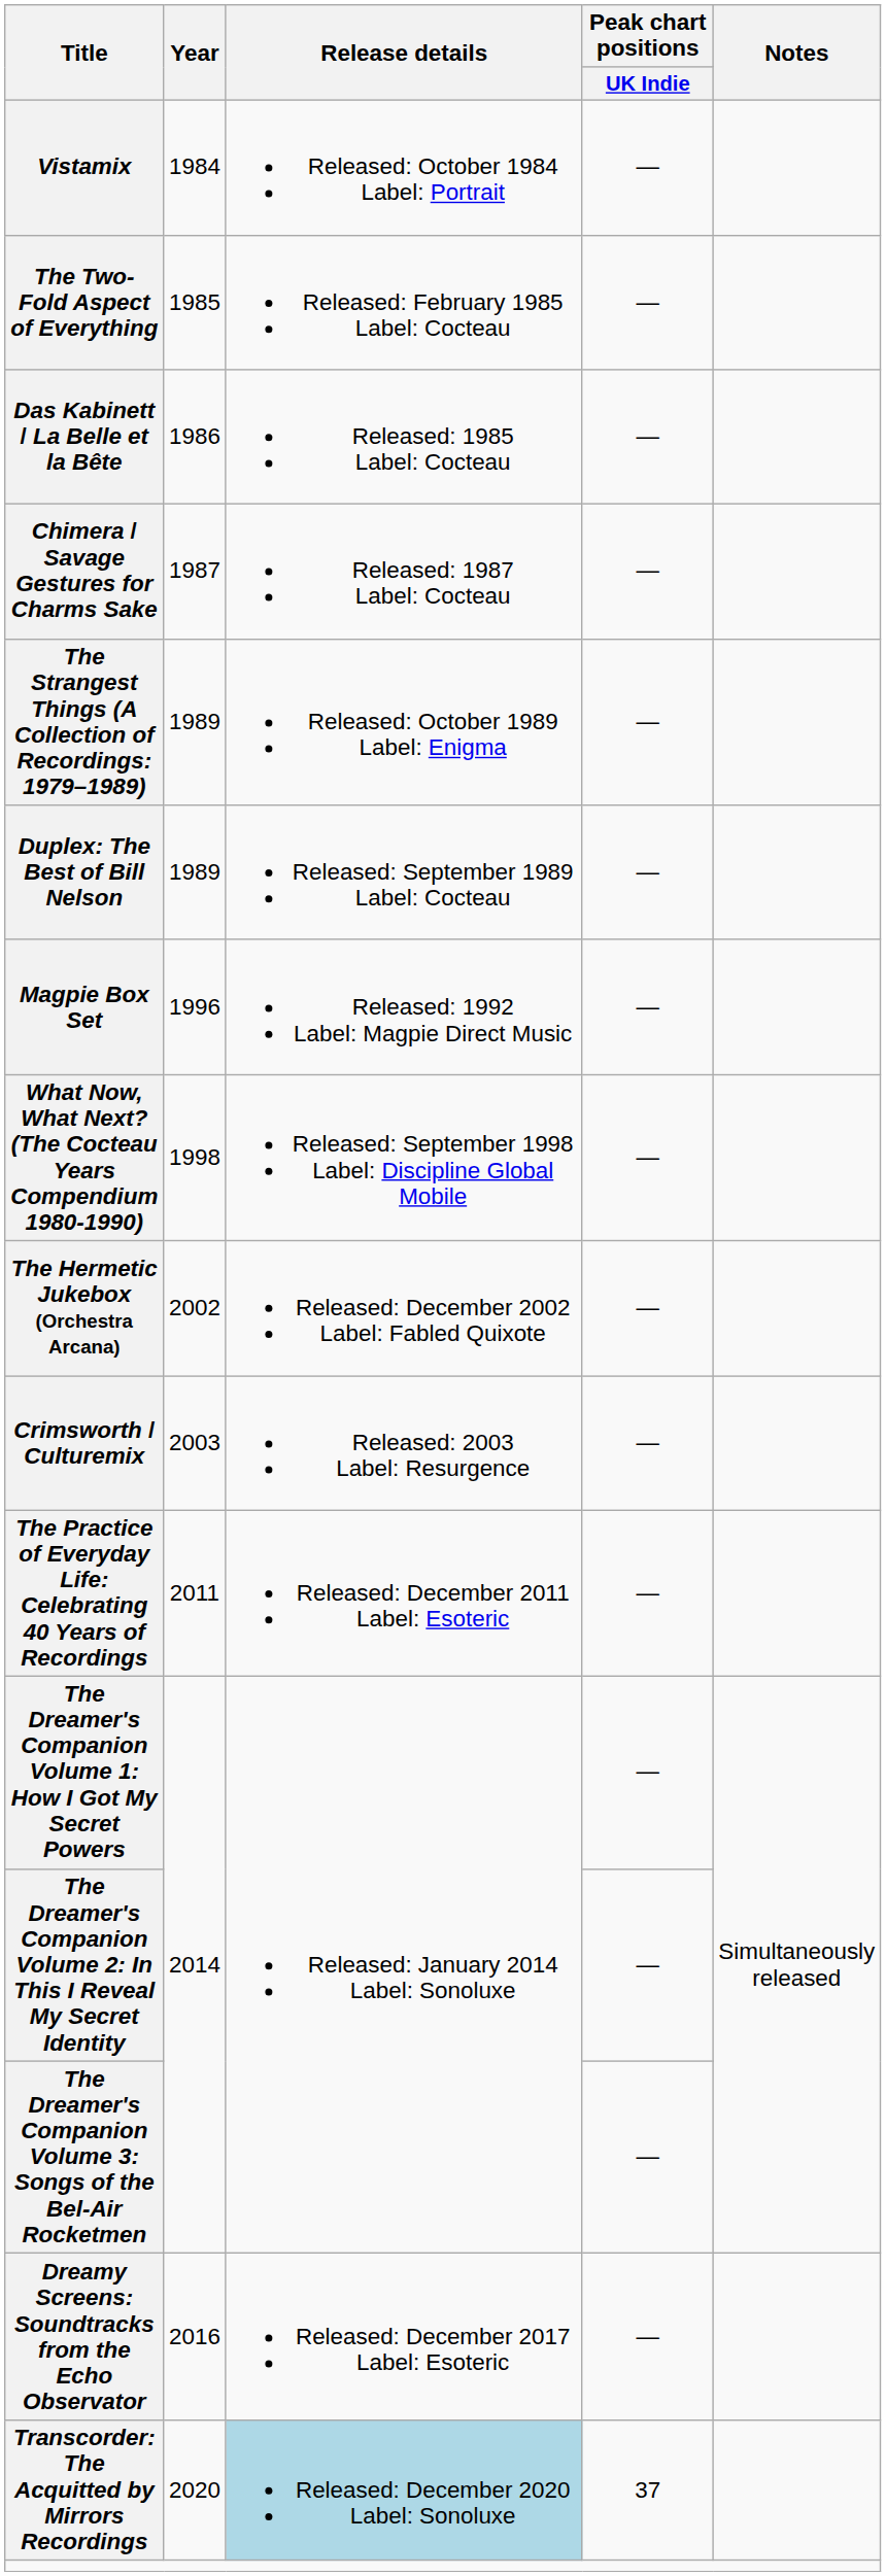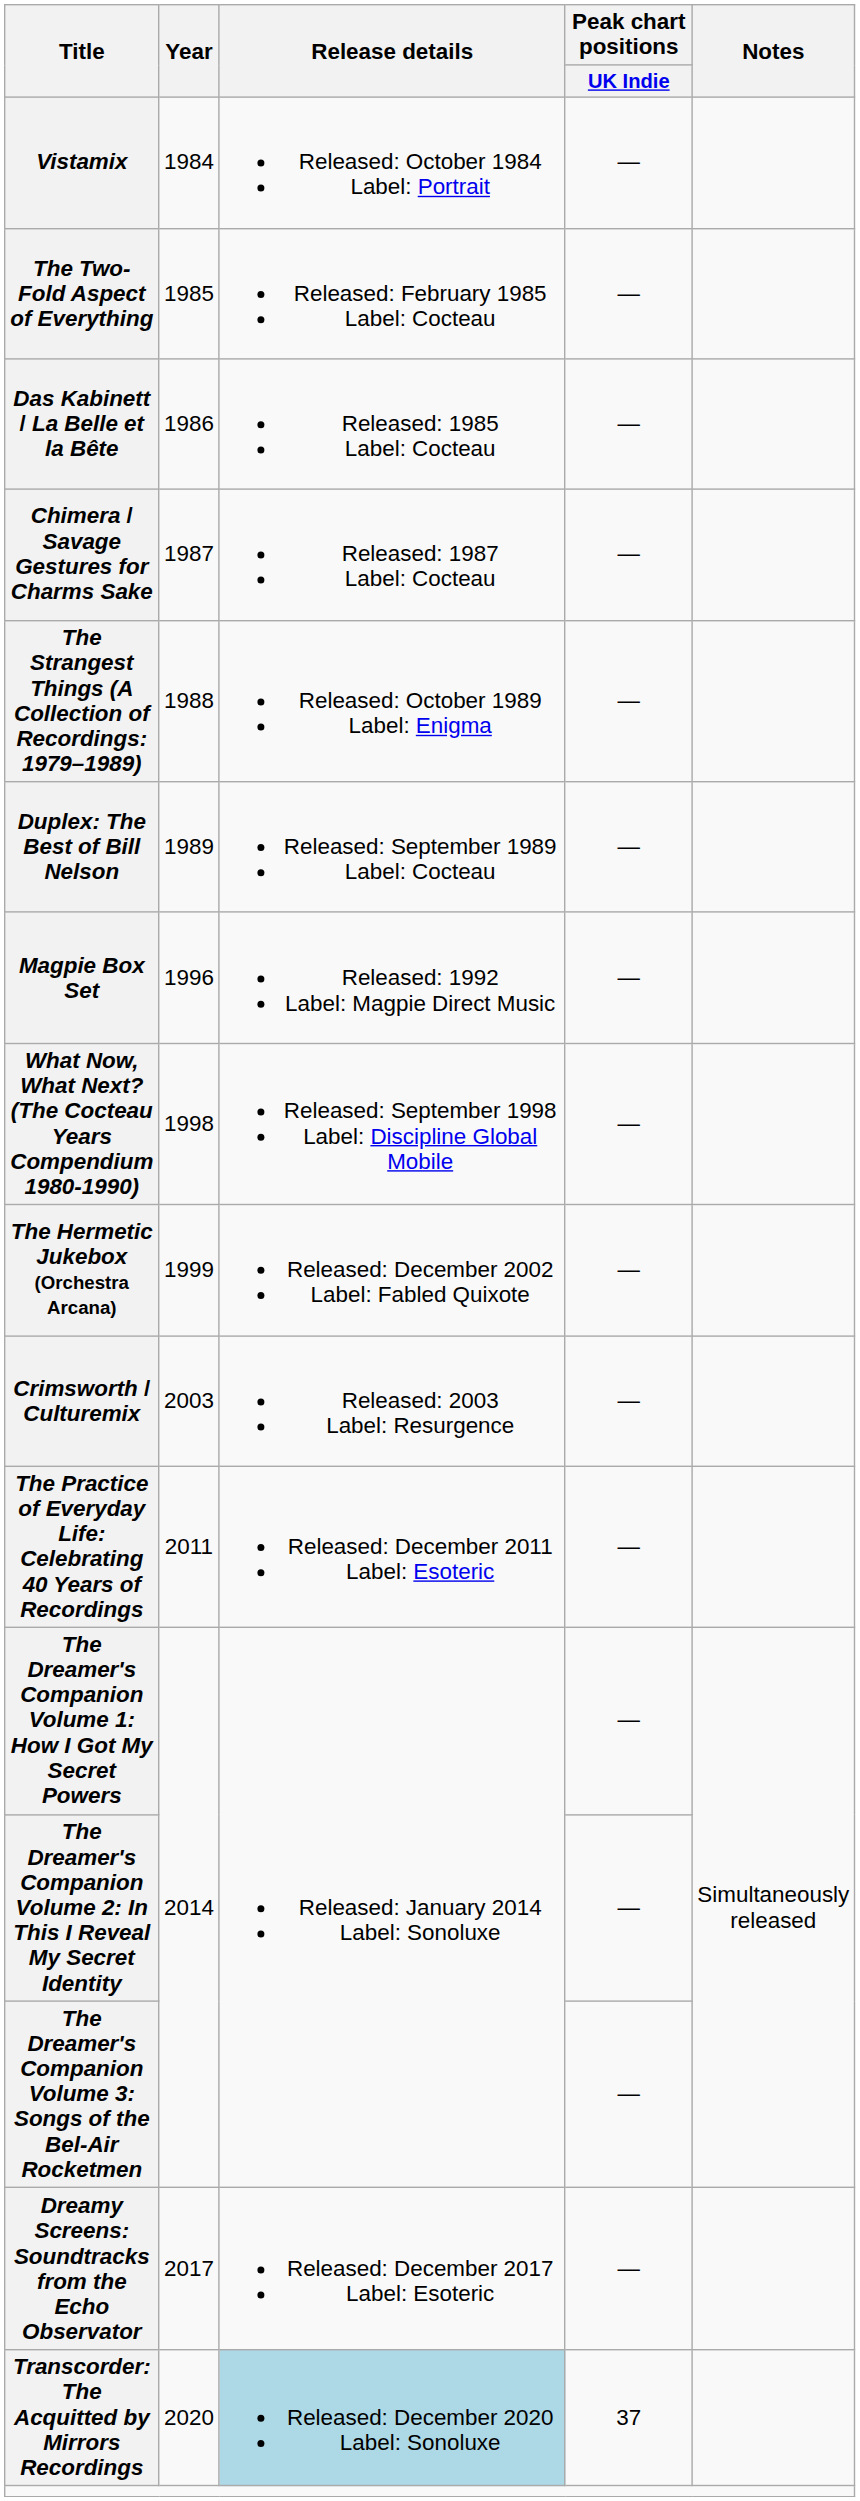 <table class="wikitable plainrowheaders" style="text-align:center;">
 <tr>
 <th rowspan="2" scope="col">Title</th>
 <th rowspan="2" scope="col">Year</th>
 <th rowspan="2" scope="col" style="width:15em;">Release details</th>
 <th scope="col" style="width:5.2em;">Peak chart positions</th>
 <th rowspan="2" scope="col">Notes</th>
 </tr>
 <tr>
 <th scope="col" style="width:2.6em; font-size:90%;"><a href='#'>UK Indie</a><br></th>
 </tr>
 <tr>
 <th scope="row"><em>Vistamix</em></th>
 <td>1984</td>
 <td><br><ul><li>Released: October 1984</li><li>Label: <a href='#'>Portrait</a></li></ul></td>
 <td>—</td>
 <td></td>
 </tr>
 <tr>
 <th scope="row"><em>The Two-Fold Aspect of Everything</em></th>
 <td>1985</td>
 <td><br><ul><li>Released: February 1985</li><li>Label: Cocteau</li></ul></td>
 <td>—</td>
 <td></td>
 </tr>
 <tr>
 <th scope="row"><em>Das Kabinett</em> / <em>La Belle et la Bête</em></th>
 <td>1986</td>
 <td><br><ul><li>Released: 1985</li><li>Label: Cocteau</li></ul></td>
 <td>—</td>
 <td></td>
 </tr>
 <tr>
 <th scope="row"><em>Chimera</em> / <em>Savage Gestures for Charms Sake</em></th>
 <td>1987</td>
 <td><br><ul><li>Released: 1987</li><li>Label: Cocteau</li></ul></td>
 <td>—</td>
 <td></td>
 </tr>
 <tr>
 <th scope="row"><em>The Strangest Things (A Collection of Recordings: 1979–1989)</em></th>
-<td>1989</td>
+<td>1988</td>
 <td><br><ul><li>Released: October 1989</li><li>Label: <a href='#'>Enigma</a></li></ul></td>
 <td>—</td>
 <td></td>
 </tr>
 <tr>
 <th scope="row"><em>Duplex: The Best of Bill Nelson</em></th>
 <td>1989</td>
 <td><br><ul><li>Released: September 1989</li><li>Label: Cocteau</li></ul></td>
 <td>—</td>
 <td></td>
 </tr>
 <tr>
 <th scope="row"><em>Magpie Box Set</em></th>
 <td>1996</td>
 <td><br><ul><li>Released: 1992</li><li>Label: Magpie Direct Music</li></ul></td>
 <td>—</td>
 <td></td>
 </tr>
 <tr>
 <th scope="row"><em>What Now, What Next? (The Cocteau Years Compendium 1980-1990)</em></th>
 <td>1998</td>
 <td><br><ul><li>Released: September 1998</li><li>Label: <a href='#'>Discipline Global Mobile</a></li></ul></td>
 <td>—</td>
 <td></td>
 </tr>
 <tr>
 <th scope="row"><em>The Hermetic Jukebox</em> <small>(Orchestra Arcana)</small></th>
-<td>2002</td>
+<td>1999</td>
 <td><br><ul><li>Released: December 2002</li><li>Label: Fabled Quixote</li></ul></td>
 <td>—</td>
 <td></td>
 </tr>
 <tr>
 <th scope="row"><em>Crimsworth</em> / <em>Culturemix</em></th>
 <td>2003</td>
 <td><br><ul><li>Released: 2003</li><li>Label: Resurgence</li></ul></td>
 <td>—</td>
 <td></td>
 </tr>
 <tr>
 <th scope="row"><em>The Practice of Everyday Life: Celebrating 40 Years of Recordings</em></th>
 <td>2011</td>
 <td><br><ul><li>Released: December 2011</li><li>Label: <a href='#'>Esoteric</a></li></ul></td>
 <td>—</td>
 <td></td>
 </tr>
 <tr>
 <th scope="row"><em>The Dreamer's Companion Volume 1: How I Got My Secret Powers</em></th>
 <td rowspan = "3">2014</td>
 <td rowspan = "3"><br><ul><li>Released: January 2014</li><li>Label: Sonoluxe</li></ul></td>
 <td>—</td>
 <td rowspan = "3">Simultaneously released</td>
 </tr>
 <tr>
 <th scope="row"><em>The Dreamer's Companion Volume 2: In This I Reveal My Secret Identity</em></th>
 <td>—</td>
 </tr>
 <tr>
 <th scope="row"><em>The Dreamer's Companion Volume 3: Songs of the Bel-Air Rocketmen</em></th>
 <td>—</td>
 </tr>
 <tr>
 <th scope="row"><em>Dreamy Screens: Soundtracks from the Echo Observator</em></th>
-<td>2016</td>
+<td>2017</td>
 <td><br><ul><li>Released: December 2017</li><li>Label: Esoteric</li></ul></td>
 <td>—</td>
 <td></td>
 </tr>
 <tr>
 <th scope="row"><em>Transcorder: The Acquitted by Mirrors Recordings</em></th>
 <td>2020</td>
 <td style="background: lightblue;"><br><ul><li>Released: December 2020</li><li>Label: Sonoluxe</li></ul></td>
 <td>37</td>
 <td></td>
 </tr>
 <tr>
 <td colspan="5"></td>
 </tr>
 </table>
